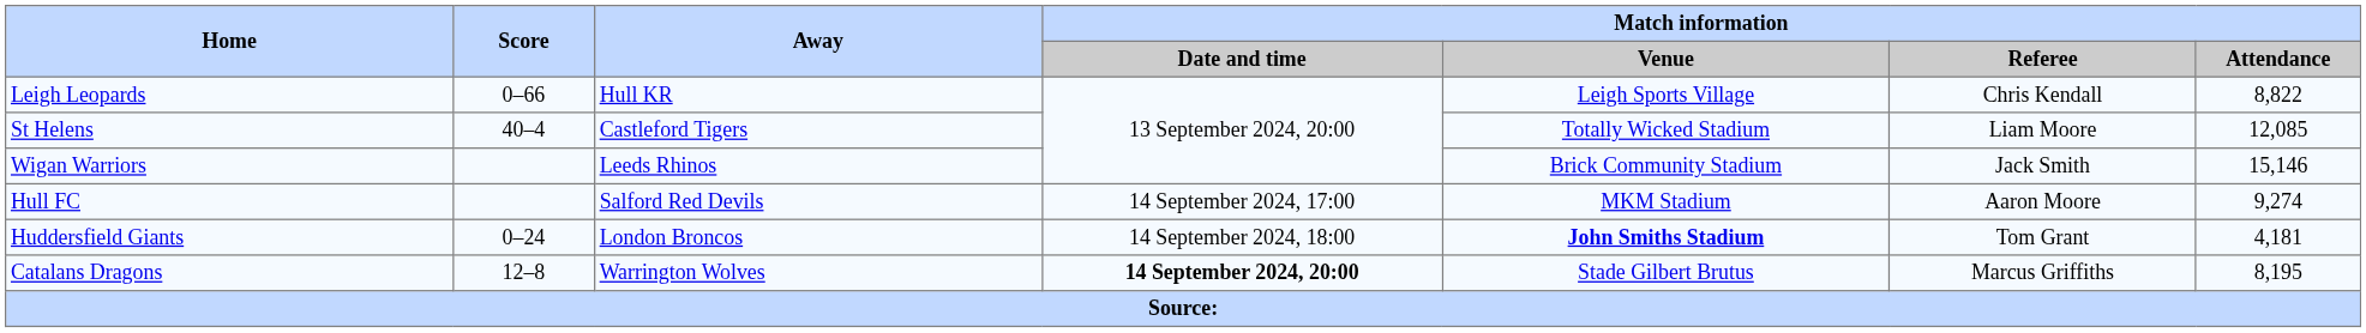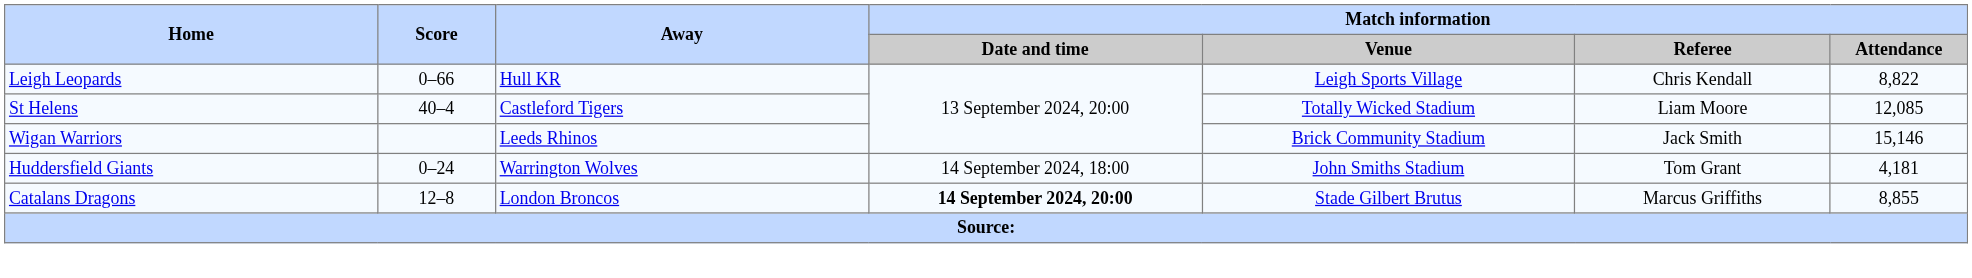 <table border=1 style="border-collapse:collapse; font-size:90%; text-align:center;" cellpadding=3 cellspacing=0 width=100%>
 <tr style="background:#C1D8ff;">
 <th scope="col" rowspan=2 width=19%>Home</th>
 <th scope="col" rowspan=2 width=6%>Score</th>
 <th scope="col" rowspan=2 width=19%>Away</th>
 <th colspan=4>Match information</th>
 </tr>
 <tr style="background:#CCCCCC;">
 <th scope="col" width=17%>Date and time</th>
 <th scope="col" width=19%>Venue</th>
 <th scope="col" width=13%>Referee</th>
 <th scope="col" width=7%>Attendance</th>
 </tr>
 <tr style="background:#F5FAFF;">
 <td style="text-align:left;"> <a href='#'>Leigh Leopards</a></td>
 <td>0–66</td>
 <td style="text-align:left;"> <a href='#'>Hull KR</a></td>
 <td Rowspan=3>13 September 2024, 20:00</td>
 <td><a href='#'>Leigh Sports Village</a></td>
 <td>Chris Kendall</td>
 <td>8,822</td>
 </tr>
 <tr style="background:#F5FAFF;">
 <td style="text-align:left;"> <a href='#'>St Helens</a></td>
 <td>40–4</td>
 <td style="text-align:left;"> <a href='#'>Castleford Tigers</a></td>
 <td><a href='#'>Totally Wicked Stadium</a></td>
 <td>Liam Moore</td>
 <td>12,085</td>
 </tr>
 <tr style="background:#F5FAFF;">
 <td style="text-align:left;"> <a href='#'>Wigan Warriors</a></td>
 <td></td>
 <td style="text-align:left;"> <a href='#'>Leeds Rhinos</a></td>
 <td><a href='#'>Brick Community Stadium</a></td>
 <td>Jack Smith</td>
 <td>15,146</td>
 </tr>
 <tr style="background:#F5FAFF;">
-<td style="text-align:left;"> <a href='#'>Hull FC</a></td>
-<td></td>
-<td style="text-align:left;"> <a href='#'>Salford Red Devils</a></td>
-<td>14 September 2024, 17:00</td>
-<td><a href='#'>MKM Stadium</a></td>
-<td>Aaron Moore</td>
-<td>9,274</td>
-</tr>
-<tr style="background:#F5FAFF;">
 <td style="text-align:left;"> <a href='#'>Huddersfield Giants</a></td>
 <td>0–24</td>
-<td style="text-align:left;"> <a href='#'>London Broncos</a></td>
+<td style="text-align:left;"> <a href='#'>Warrington Wolves</a></td>
 <td>14 September 2024, 18:00</td>
-<td><strong><a href='#'>John Smiths Stadium</a></strong></td>
+<td><a href='#'>John Smiths Stadium</a></td>
 <td>Tom Grant</td>
 <td>4,181</td>
 </tr>
 <tr style="background:#F5FAFF;">
 <td style="text-align:left;"> <a href='#'>Catalans Dragons</a></td>
 <td>12–8</td>
-<td style="text-align:left;"> <a href='#'>Warrington Wolves</a></td>
+<td style="text-align:left;"> <a href='#'>London Broncos</a></td>
 <td><strong>14 September 2024, 20:00</strong></td>
 <td><a href='#'>Stade Gilbert Brutus</a></td>
 <td>Marcus Griffiths</td>
-<td>8,195</td>
+<td>8,855</td>
 </tr>
 <tr style="background:#c1d8ff;">
 <th colspan=7>Source:</th>
 </tr>
 </table>
